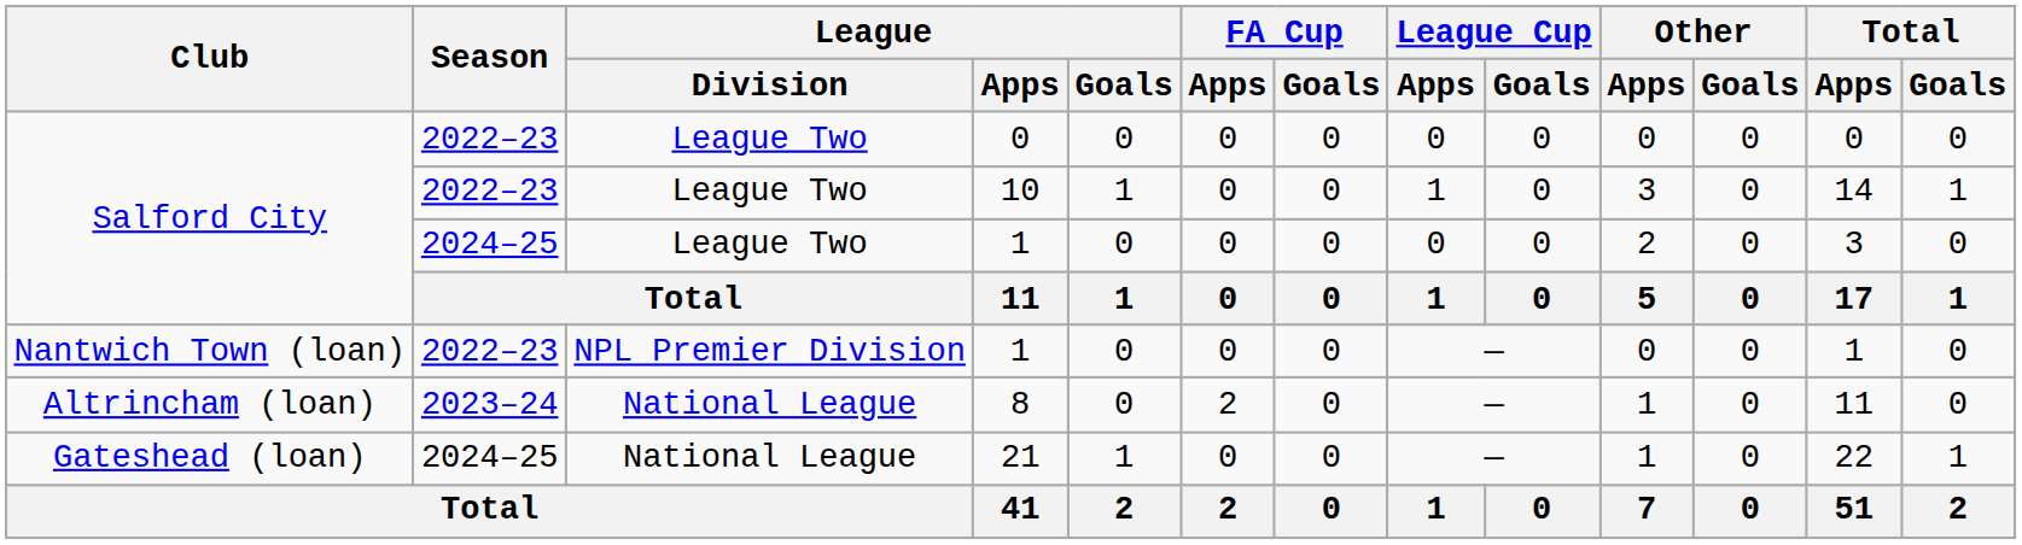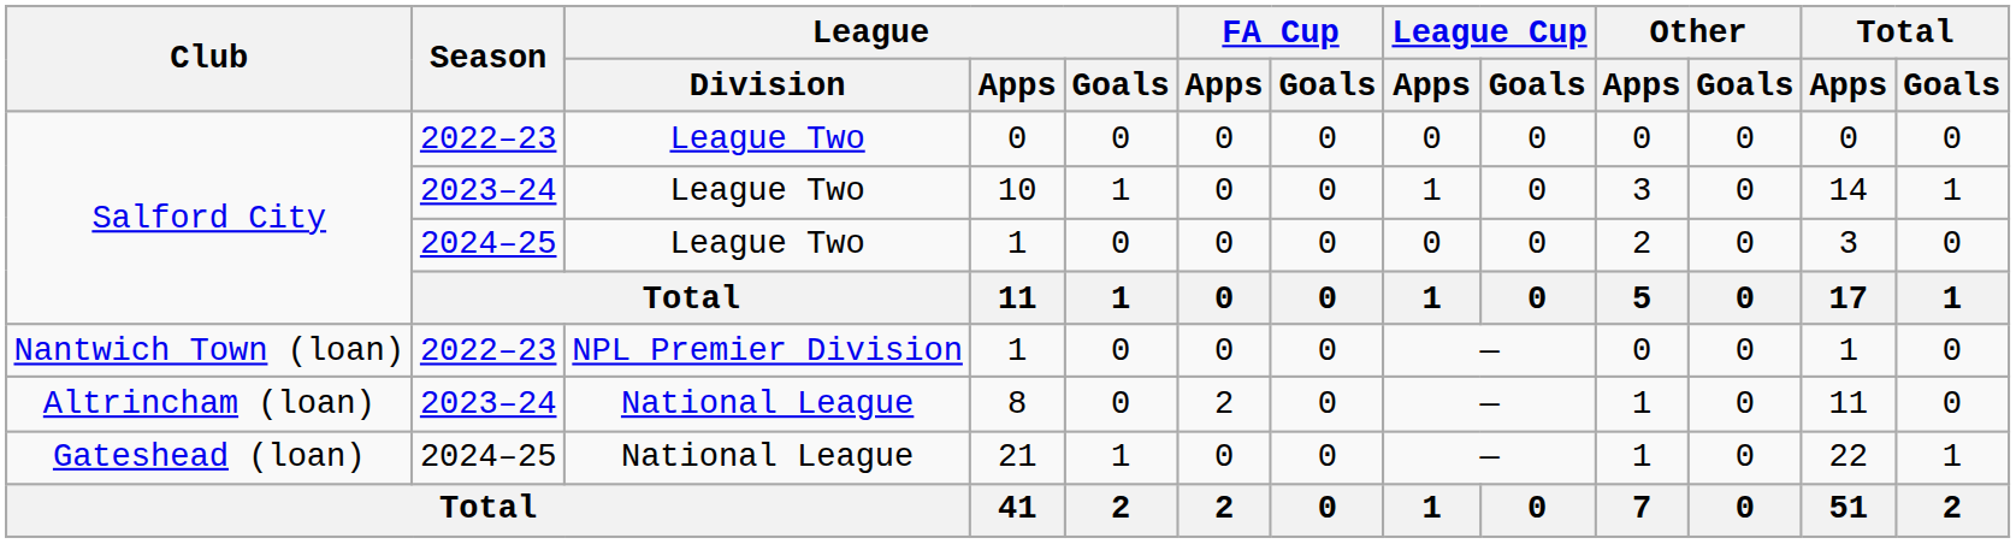 <table class="wikitable" style="text-align: center">
 <tr>
 <th rowspan="2">Club</th>
 <th rowspan="2">Season</th>
 <th colspan="3">League</th>
 <th colspan="2"><a href='#'>FA Cup</a></th>
 <th colspan="2"><a href='#'>League Cup</a></th>
 <th colspan="2">Other</th>
 <th colspan="2">Total</th>
 </tr>
 <tr>
 <th>Division</th>
 <th>Apps</th>
 <th>Goals</th>
 <th>Apps</th>
 <th>Goals</th>
 <th>Apps</th>
 <th>Goals</th>
 <th>Apps</th>
 <th>Goals</th>
 <th>Apps</th>
 <th>Goals</th>
 </tr>
 <tr>
 <td rowspan="4"><a href='#'>Salford City</a></td>
 <td><a href='#'>2022–23</a></td>
 <td><a href='#'>League Two</a></td>
 <td>0</td>
 <td>0</td>
 <td>0</td>
 <td>0</td>
 <td>0</td>
 <td>0</td>
 <td>0</td>
 <td>0</td>
 <td>0</td>
 <td>0</td>
 </tr>
 <tr>
-<td><a href='#'>2022–23</a></td>
+<td><a href='#'>2023–24</a></td>
 <td>League Two</td>
 <td>10</td>
 <td>1</td>
 <td>0</td>
 <td>0</td>
 <td>1</td>
 <td>0</td>
 <td>3</td>
 <td>0</td>
 <td>14</td>
 <td>1</td>
 </tr>
 <tr>
 <td><a href='#'>2024–25</a></td>
 <td>League Two</td>
 <td>1</td>
 <td>0</td>
 <td>0</td>
 <td>0</td>
 <td>0</td>
 <td>0</td>
 <td>2</td>
 <td>0</td>
 <td>3</td>
 <td>0</td>
 </tr>
 <tr>
 <th colspan="2">Total</th>
 <th>11</th>
 <th>1</th>
 <th>0</th>
 <th>0</th>
 <th>1</th>
 <th>0</th>
 <th>5</th>
 <th>0</th>
 <th>17</th>
 <th>1</th>
 </tr>
 <tr>
 <td><a href='#'>Nantwich Town</a> (loan)</td>
 <td><a href='#'>2022–23</a></td>
 <td><a href='#'>NPL Premier Division</a></td>
 <td>1</td>
 <td>0</td>
 <td>0</td>
 <td>0</td>
 <td colspan="2">—</td>
 <td>0</td>
 <td>0</td>
 <td>1</td>
 <td>0</td>
 </tr>
 <tr>
 <td><a href='#'>Altrincham</a> (loan)</td>
 <td><a href='#'>2023–24</a></td>
 <td><a href='#'>National League</a></td>
 <td>8</td>
 <td>0</td>
 <td>2</td>
 <td>0</td>
 <td colspan="2">—</td>
 <td>1</td>
 <td>0</td>
 <td>11</td>
 <td>0</td>
 </tr>
 <tr>
 <td><a href='#'>Gateshead</a> (loan)</td>
 <td>2024–25</td>
 <td>National League</td>
 <td>21</td>
 <td>1</td>
 <td>0</td>
 <td>0</td>
 <td colspan="2">—</td>
 <td>1</td>
 <td>0</td>
 <td>22</td>
 <td>1</td>
 </tr>
 <tr>
 <th colspan="3">Total</th>
 <th>41</th>
 <th>2</th>
 <th>2</th>
 <th>0</th>
 <th>1</th>
 <th>0</th>
 <th>7</th>
 <th>0</th>
 <th>51</th>
 <th>2</th>
 </tr>
 </table>
